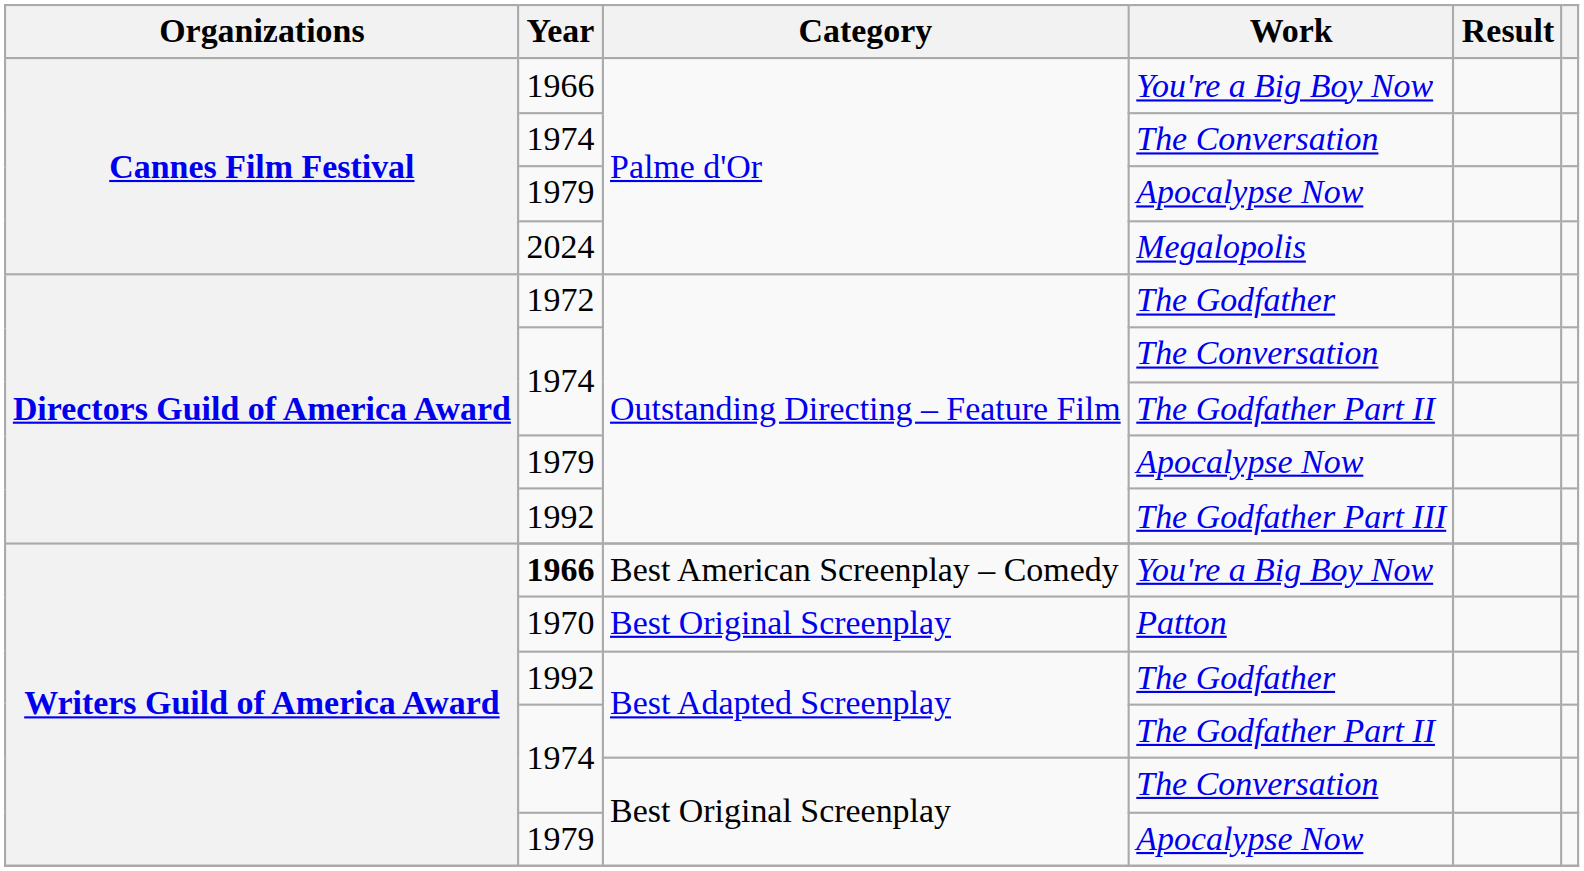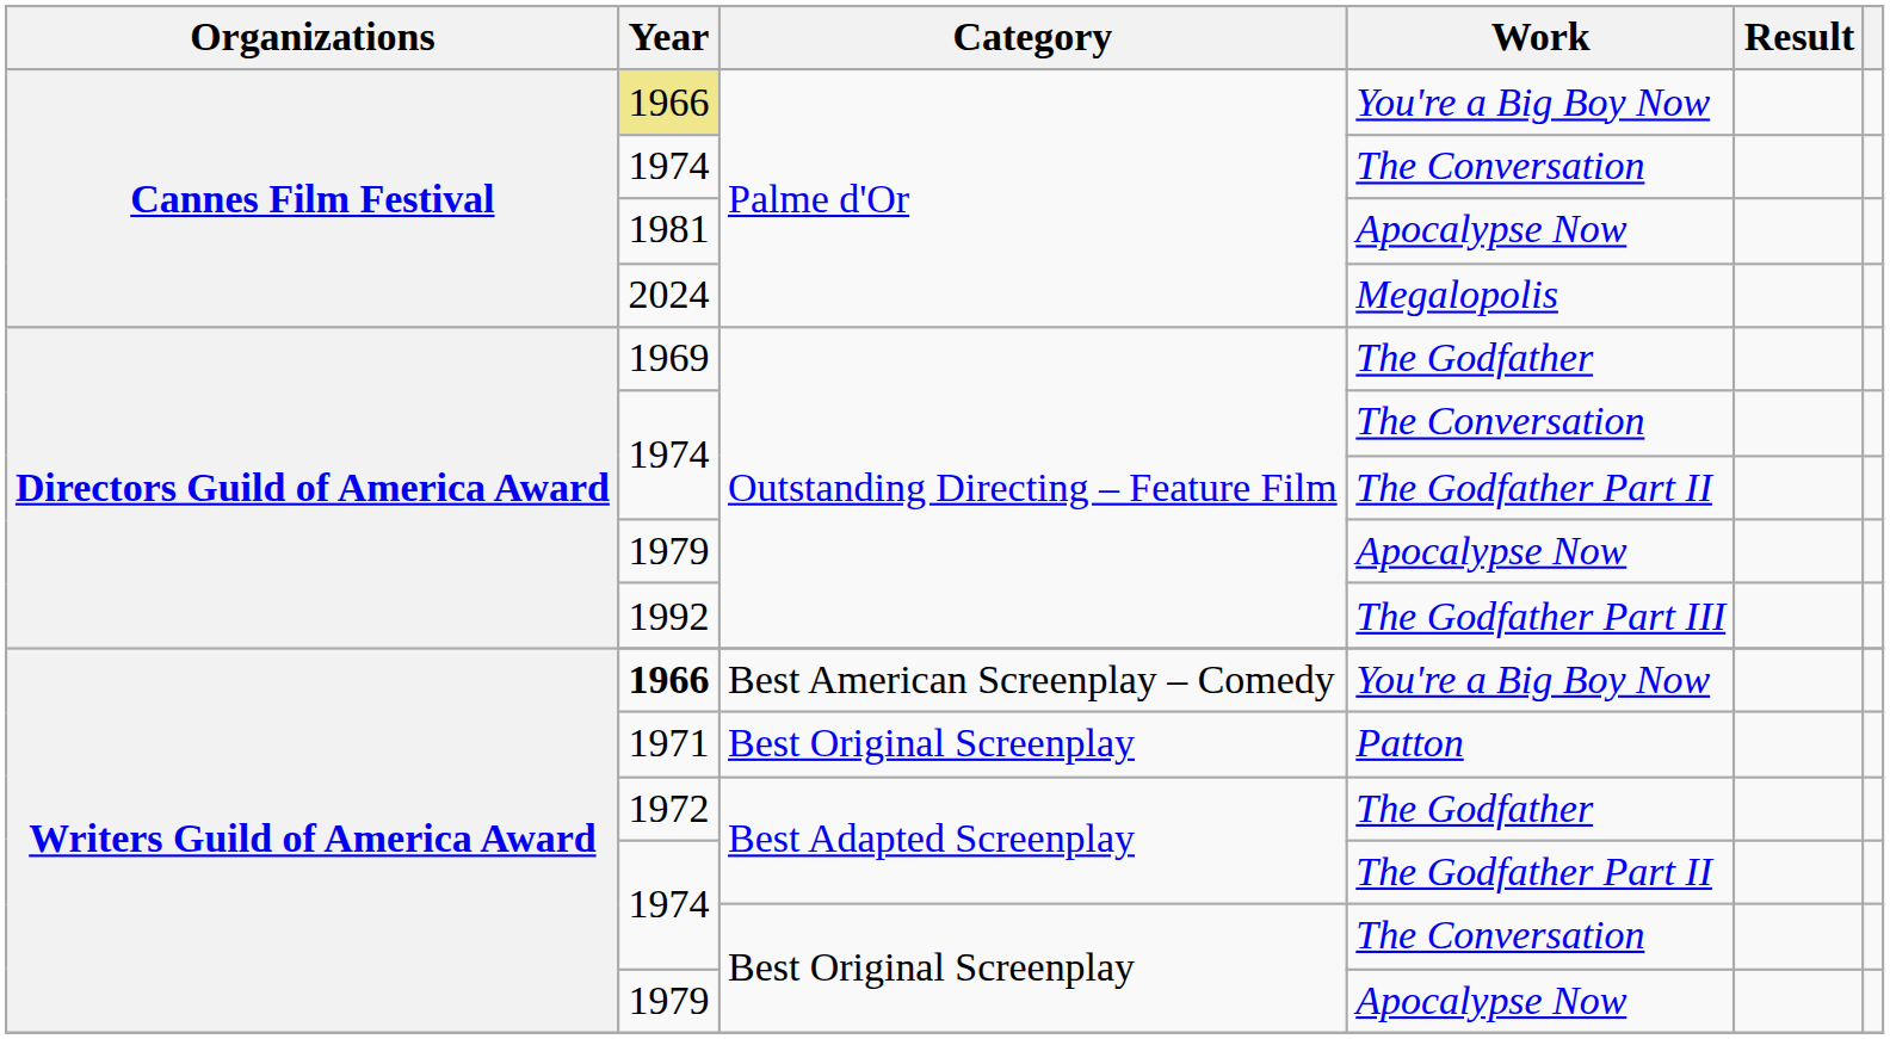 <table class= "wikitable plainrowheaders sortable">
 <tr>
 <th>Organizations</th>
 <th scope="col">Year</th>
 <th scope="col">Category</th>
 <th scope="col">Work</th>
 <th scope="col">Result</th>
 <th scope="col" class="unsortable"></th>
 </tr>
 <tr>
 <th scope="row" rowspan="4"><a href='#'>Cannes Film Festival</a></th>
-<td style="text-align:center;">1966</td>
+<td style="background: khaki; text-align:center;">1966</td>
 <td rowspan=4><a href='#'>Palme d'Or</a></td>
 <td><em><a href='#'>You're a Big Boy Now</a></em></td>
 <td></td>
 <td></td>
 </tr>
 <tr>
 <td style="text-align:center;">1974</td>
 <td><em><a href='#'>The Conversation</a></em></td>
 <td></td>
 <td></td>
 </tr>
 <tr>
-<td style="text-align:center;">1979</td>
+<td style="text-align:center;">1981</td>
 <td><em><a href='#'>Apocalypse Now</a></em></td>
 <td></td>
 <td></td>
 </tr>
 <tr>
 <td style="text-align:center;">2024</td>
 <td><em><a href='#'>Megalopolis</a></em></td>
 <td></td>
 <td></td>
 </tr>
 <tr>
 <th scope="row" rowspan="5"><a href='#'>Directors Guild of America Award</a></th>
-<td style="text-align:center;">1972</td>
+<td style="text-align:center;">1969</td>
 <td rowspan=5><a href='#'>Outstanding Directing – Feature Film</a></td>
 <td><em><a href='#'>The Godfather</a></em></td>
 <td></td>
 <td></td>
 </tr>
 <tr>
 <td style="text-align:center;", rowspan=2>1974</td>
 <td><em><a href='#'>The Conversation</a></em></td>
 <td></td>
 <td></td>
 </tr>
 <tr>
 <td><em><a href='#'>The Godfather Part II</a></em></td>
 <td></td>
 <td></td>
 </tr>
 <tr>
 <td style="text-align:center;">1979</td>
 <td><em><a href='#'>Apocalypse Now</a></em></td>
 <td></td>
 <td></td>
 </tr>
 <tr>
 <td style="text-align:center;">1992</td>
 <td><em><a href='#'>The Godfather Part III</a></em></td>
 <td></td>
 <td></td>
 </tr>
 <tr>
 <th scope="row" rowspan="7"><a href='#'>Writers Guild of America Award</a></th>
 </tr>
 <tr>
 <td style="text-align:center;"><strong>1966</strong></td>
 <td>Best American Screenplay – Comedy</td>
 <td><em><a href='#'>You're a Big Boy Now</a></em></td>
 <td></td>
 <td></td>
 </tr>
 <tr>
-<td style="text-align:center;">1970</td>
+<td style="text-align:center;">1971</td>
 <td><a href='#'>Best Original Screenplay</a></td>
 <td><em><a href='#'>Patton</a></em></td>
 <td></td>
 <td></td>
 </tr>
 <tr>
-<td style="text-align:center;">1992</td>
+<td style="text-align:center;">1972</td>
 <td rowspan=2><a href='#'>Best Adapted Screenplay</a></td>
 <td><em><a href='#'>The Godfather</a></em></td>
 <td></td>
 <td></td>
 </tr>
 <tr>
 <td style="text-align:center;", rowspan=2>1974</td>
 <td><em><a href='#'>The Godfather Part II</a></em></td>
 <td></td>
 <td></td>
 </tr>
 <tr>
 <td rowspan=2>Best Original Screenplay</td>
 <td><em><a href='#'>The Conversation</a></em></td>
 <td></td>
 <td></td>
 </tr>
 <tr>
 <td style="text-align:center;">1979</td>
 <td><em><a href='#'>Apocalypse Now</a></em></td>
 <td></td>
 <td></td>
 </tr>
 <tr>
 </tr>
 </table>
